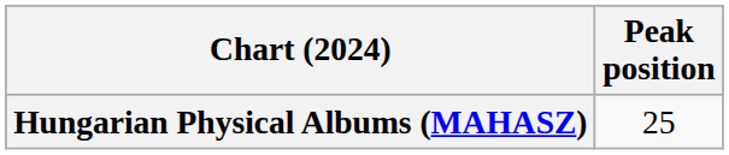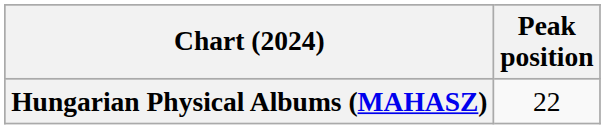 <table class="wikitable sortable plainrowheaders" style="text-align:center">
 <tr>
 <th>Chart (2024)</th>
 <th>Peak<br>position</th>
 </tr>
 <tr>
 <th scope="row">Hungarian Physical Albums (<a href='#'>MAHASZ</a>)</th>
-<td>25</td>
+<td>22</td>
 </tr>
 </table>
